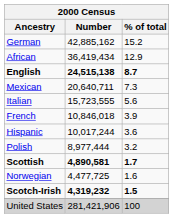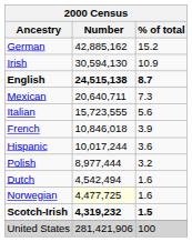 <table class="sort wikitable sortable" style="font-size: 95%">
 <tr>
 <th colspan=3>2000 Census</th>
 </tr>
 <tr>
 <th>Ancestry</th>
 <th>Number</th>
 <th>% of total</th>
 </tr>
 <tr>
 <td><a href='#'>German</a></td>
 <td>42,885,162</td>
 <td>15.2</td>
 </tr>
 <tr>
-<td><a href='#'>African</a></td>
-<td>36,419,434</td>
-<td>12.9</td>
+<td><a href='#'>Irish</a></td>
+<td>30,594,130</td>
+<td>10.9</td>
 </tr>
 <tr>
 <td><strong>English</strong></td>
 <td><strong>24,515,138</strong></td>
 <td><strong>8.7</strong></td>
 </tr>
 <tr>
 <td><a href='#'>Mexican</a></td>
 <td>20,640,711</td>
 <td>7.3</td>
 </tr>
 <tr>
 <td><a href='#'>Italian</a></td>
 <td>15,723,555</td>
 <td>5.6</td>
 </tr>
 <tr>
 <td><a href='#'>French</a></td>
 <td>10,846,018</td>
 <td>3.9</td>
 </tr>
 <tr>
 <td><a href='#'>Hispanic</a></td>
 <td>10,017,244</td>
 <td>3.6</td>
 </tr>
 <tr>
 <td><a href='#'>Polish</a></td>
 <td>8,977,444</td>
 <td>3.2</td>
 </tr>
 <tr>
-<td><strong>Scottish</strong></td>
-<td><strong>4,890,581</strong></td>
-<td><strong>1.7</strong></td>
+<td><a href='#'>Dutch</a></td>
+<td>4,542,494</td>
+<td>1.6</td>
 </tr>
 <tr>
 <td><a href='#'>Norwegian</a></td>
-<td>4,477,725</td>
+<td style="background: lightyellow;">4,477,725</td>
 <td>1.6</td>
 </tr>
 <tr>
 <td><strong>Scotch-Irish</strong></td>
 <td><strong>4,319,232</strong></td>
 <td><strong>1.5</strong></td>
 </tr>
 <tr>
 </tr>
 <tr class="sortbottom" bgcolor="lightgrey">
 <td>United States</td>
 <td>281,421,906</td>
 <td>100</td>
 </tr>
 </table>
